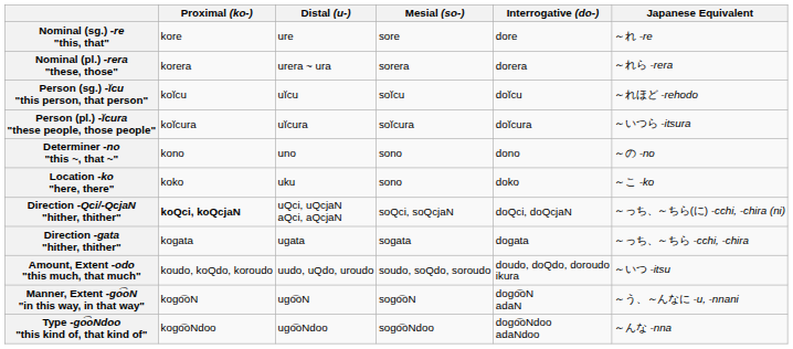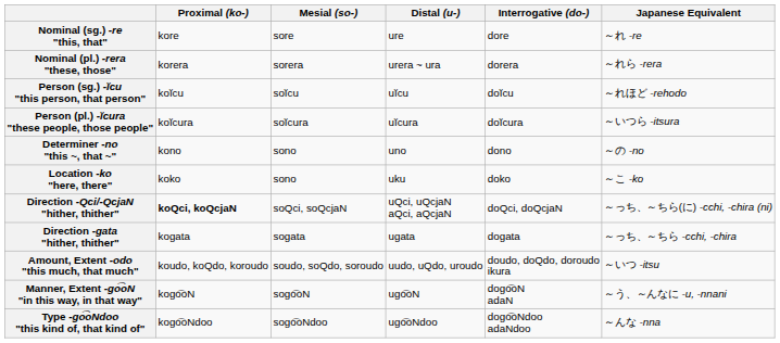 <table class="wikitable">
 <tr>
 <th></th>
 <th>Proximal <em>(ko-)</em></th>
+<th>Mesial <em>(so-)</em></th>
 <th>Distal <em>(u-)</em></th>
-<th>Mesial <em>(so-)</em></th>
 <th>Interrogative <em>(do-)</em></th>
 <th>Japanese Equivalent</th>
 </tr>
 <tr>
 <th>Nominal (sg.) <em>-re</em><br>"this, that"</th>
 <td>kore</td>
+<td>sore</td>
 <td>ure</td>
-<td>sore</td>
 <td>dore</td>
 <td>～れ <em>-re</em></td>
 </tr>
 <tr>
 <th>Nominal (pl.) <em>-rera</em><br>"these, those"</th>
 <td>korera</td>
+<td>sorera</td>
 <td>urera ~ ura</td>
-<td>sorera</td>
 <td>dorera</td>
 <td>～れら <em>-rera</em></td>
 </tr>
 <tr>
 <th>Person (sg.) <em>-ĭcu</em><br>"this person, that person"</th>
 <td>koĭcu</td>
+<td>soĭcu</td>
 <td>uĭcu</td>
-<td>soĭcu</td>
 <td>doĭcu</td>
 <td>～れほど <em>-rehodo</em></td>
 </tr>
 <tr>
 <th>Person (pl.) <em>-ĭcura</em><br>"these people, those people"</th>
 <td>koĭcura</td>
+<td>soĭcura</td>
 <td>uĭcura</td>
-<td>soĭcura</td>
 <td>doĭcura</td>
 <td>～いつら <em>-itsura</em></td>
 </tr>
 <tr>
 <th>Determiner <em>-no</em><br>"this ~, that ~"</th>
 <td>kono</td>
+<td>sono</td>
 <td>uno</td>
-<td>sono</td>
 <td>dono</td>
 <td>～の <em>-no</em></td>
 </tr>
 <tr>
 <th>Location <em>-ko</em><br>"here, there"</th>
 <td>koko</td>
+<td>sono</td>
 <td>uku</td>
-<td>sono</td>
 <td>doko</td>
 <td>～こ <em>-ko</em></td>
 </tr>
 <tr>
 <th>Direction <em>-Qci/-QcjaN</em><br>"hither, thither"</th>
 <td><strong>koQci, koQcjaN</strong></td>
+<td>soQci, soQcjaN</td>
 <td>uQci, uQcjaN<br>aQci, aQcjaN</td>
-<td>soQci, soQcjaN</td>
 <td>doQci, doQcjaN</td>
 <td>～っち、～ちら(に) <em>-cchi, -chira (ni)</em></td>
 </tr>
 <tr>
 <th>Direction <em>-gata</em><br>"hither, thither"</th>
 <td>kogata</td>
+<td>sogata</td>
 <td>ugata</td>
-<td>sogata</td>
 <td>dogata</td>
 <td>～っち、～ちら <em>-cchi, -chira</em></td>
 </tr>
 <tr>
 <th>Amount, Extent <em>-odo</em><br>"this much, that much"</th>
 <td>koudo, koQdo, koroudo</td>
+<td>soudo, soQdo, soroudo</td>
 <td>uudo, uQdo, uroudo</td>
-<td>soudo, soQdo, soroudo</td>
 <td>doudo, doQdo, doroudo<br>ikura</td>
 <td>～いつ <em>-itsu</em></td>
 </tr>
 <tr>
 <th>Manner, Extent <em>-go͡oN</em><br>"in this way, in that way"</th>
 <td>kogo͡oN</td>
+<td>sogo͡oN</td>
 <td>ugo͡oN</td>
-<td>sogo͡oN</td>
 <td>dogo͡oN<br>adaN</td>
 <td>～う、～んなに <em>-u, -nnani</em></td>
 </tr>
 <tr>
 <th>Type <em>-go͡oNdoo</em><br>"this kind of, that kind of"</th>
 <td>kogo͡oNdoo</td>
+<td>sogo͡oNdoo</td>
 <td>ugo͡oNdoo</td>
-<td>sogo͡oNdoo</td>
 <td>dogo͡oNdoo<br>adaNdoo</td>
 <td>～んな <em>-nna</em></td>
 </tr>
 </table>
